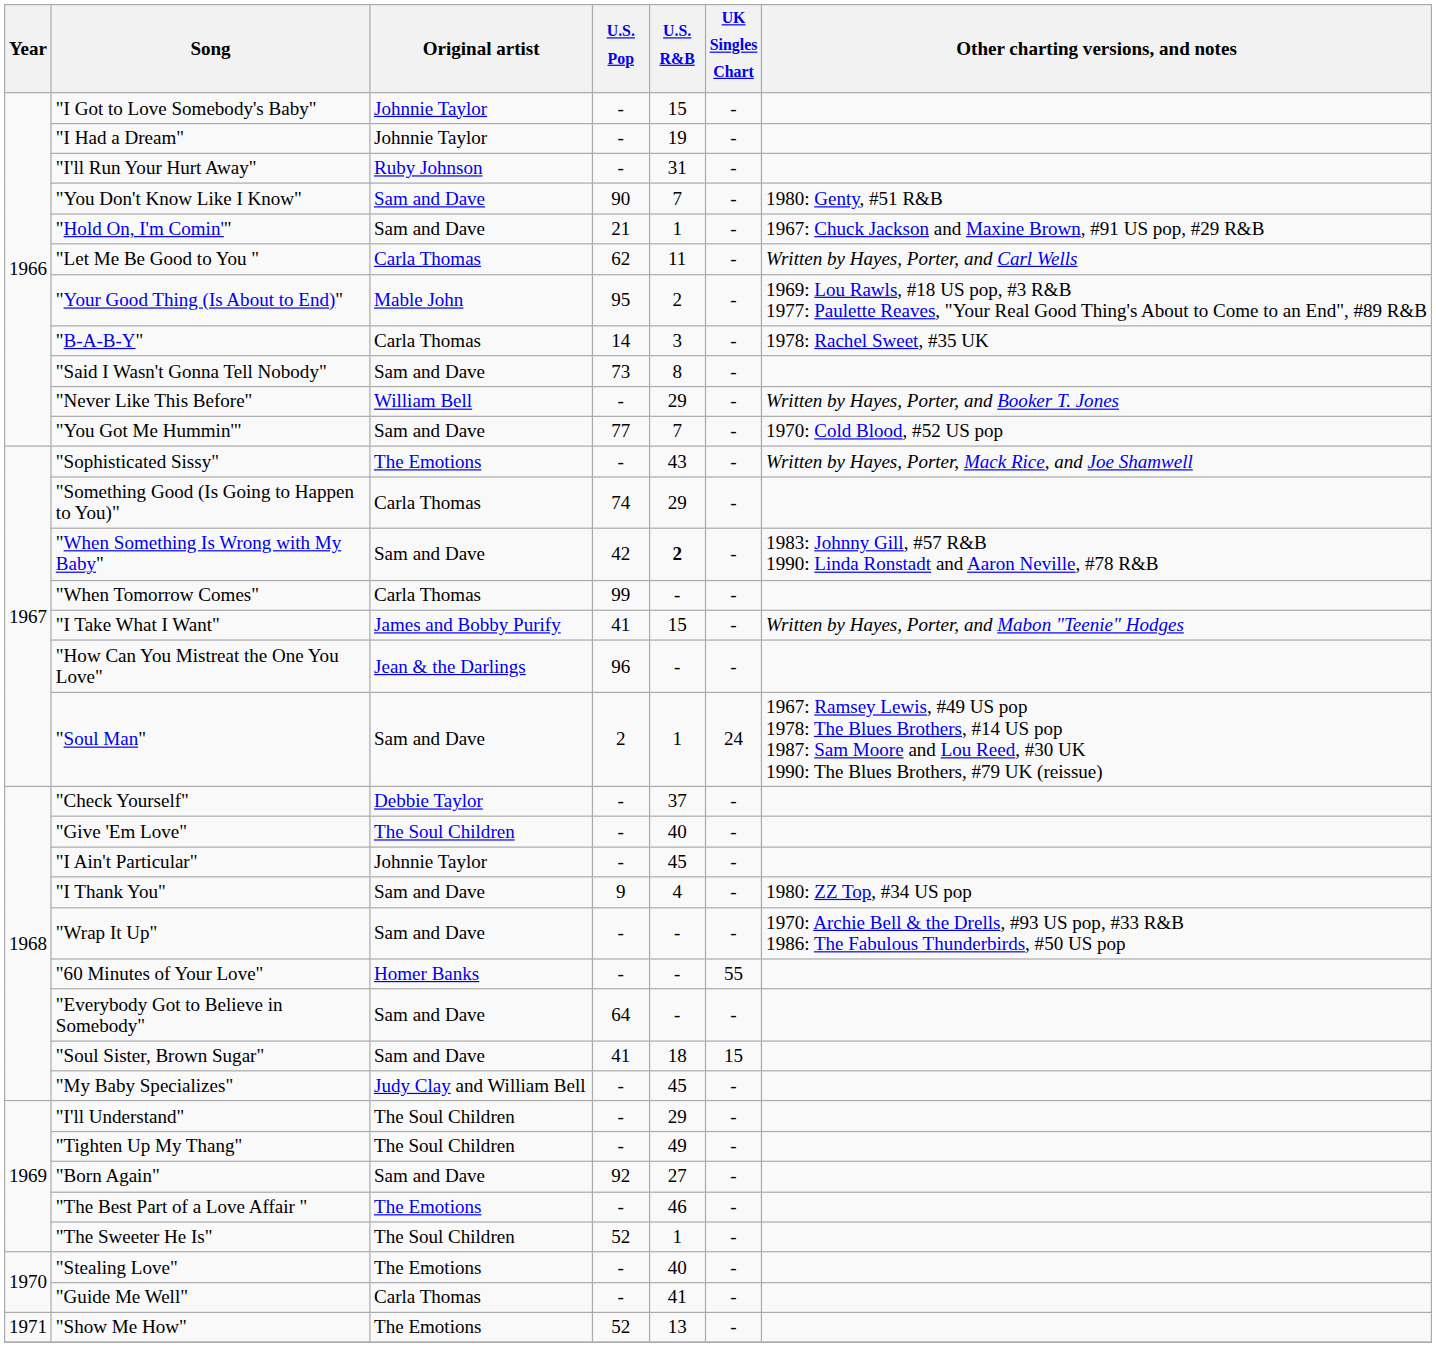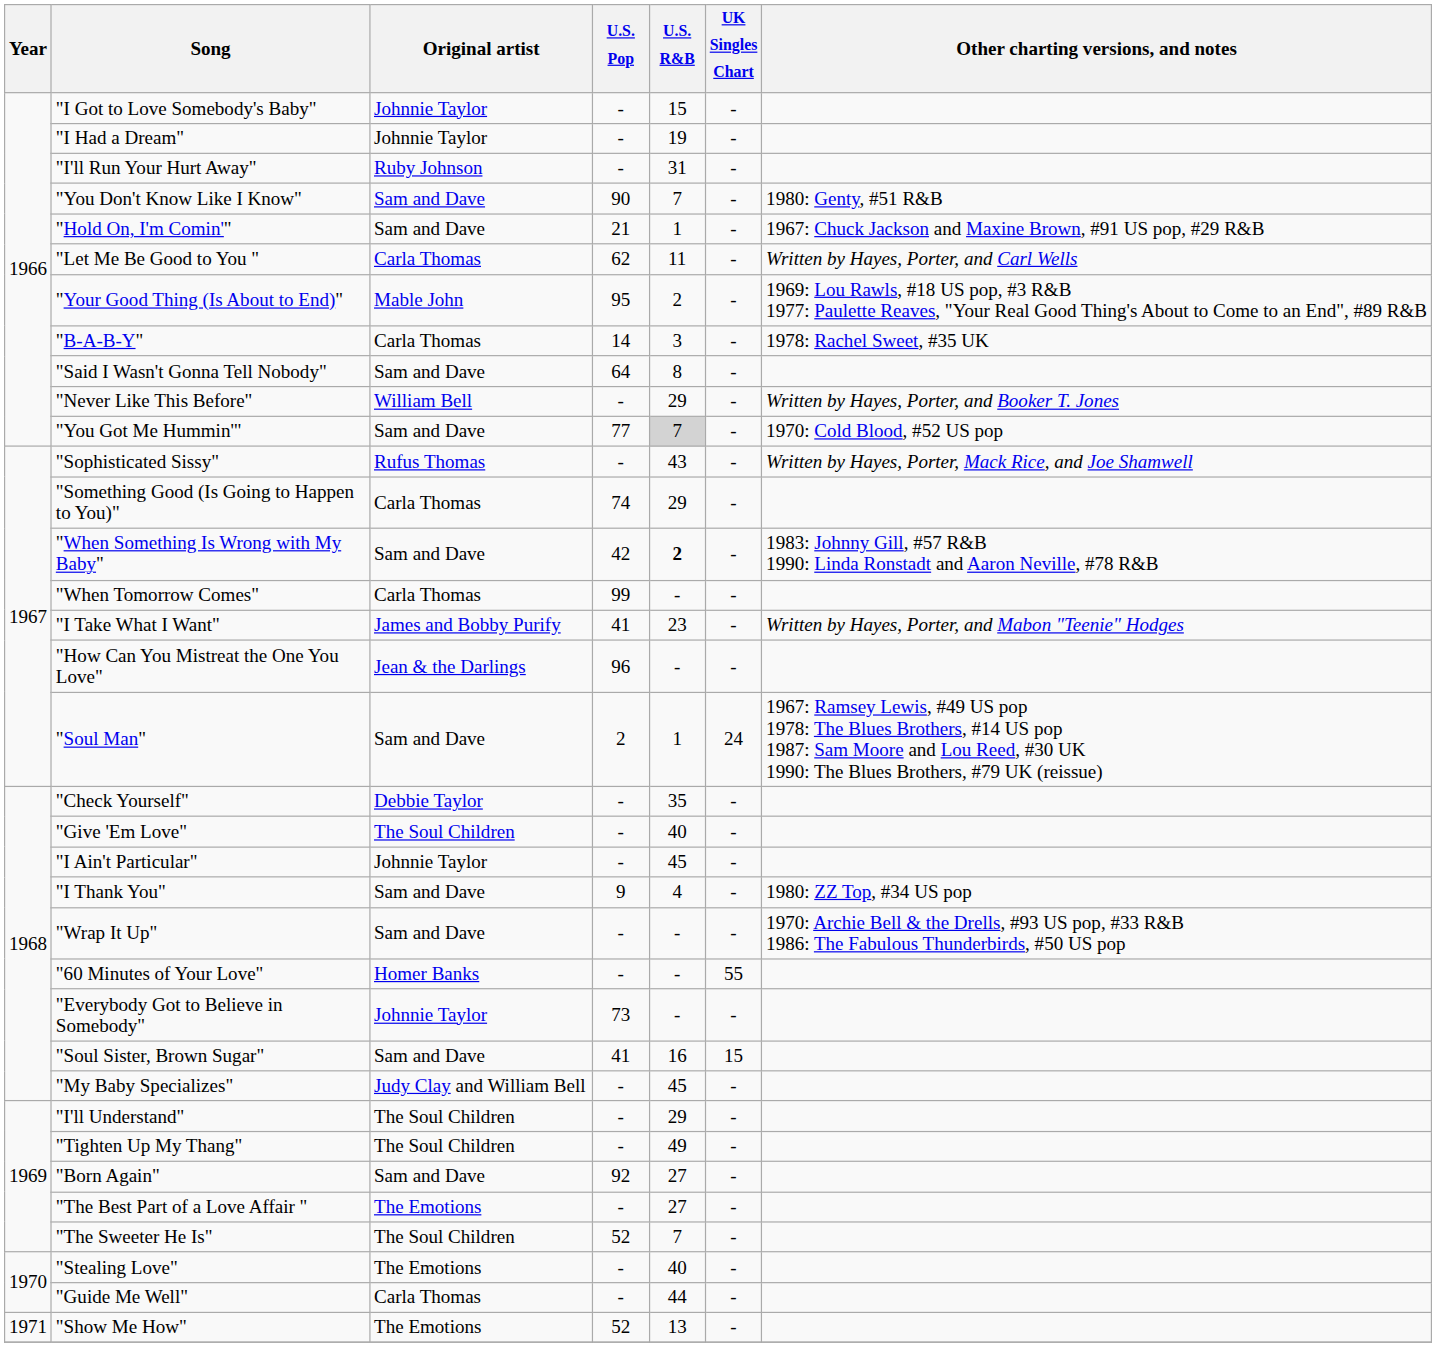 <table class="wikitable">
 <tr>
 <th>Year</th>
 <th width="260">Song</th>
 <th width="180">Original artist</th>
 <th width="40"><sup><a href='#'>U.S. Pop</a></sup></th>
 <th width="40"><sup><a href='#'>U.S. R&B</a></sup></th>
 <th width="40"><sup><a href='#'>UK Singles Chart</a></sup></th>
 <th>Other charting versions, and notes</th>
 </tr>
 <tr>
 <td rowspan="11">1966</td>
 <td>"I Got to Love Somebody's Baby"</td>
 <td><a href='#'>Johnnie Taylor</a></td>
 <td align="center">-</td>
 <td align="center">15</td>
 <td align="center">-</td>
 <td></td>
 </tr>
 <tr>
 <td>"I Had a Dream"</td>
 <td>Johnnie Taylor</td>
 <td align="center">-</td>
 <td align="center">19</td>
 <td align="center">-</td>
 <td></td>
 </tr>
 <tr>
 <td>"I'll Run Your Hurt Away"</td>
 <td><a href='#'>Ruby Johnson</a></td>
 <td align="center">-</td>
 <td align="center">31</td>
 <td align="center">-</td>
 <td></td>
 </tr>
 <tr>
 <td>"You Don't Know Like I Know"</td>
 <td><a href='#'>Sam and Dave</a></td>
 <td align="center">90</td>
 <td align="center">7</td>
 <td align="center">-</td>
 <td>1980: <a href='#'>Genty</a>, #51 R&B</td>
 </tr>
 <tr>
 <td>"<a href='#'>Hold On, I'm Comin'</a>"</td>
 <td>Sam and Dave</td>
 <td align="center">21</td>
 <td align="center">1</td>
 <td align="center">-</td>
 <td>1967: <a href='#'>Chuck Jackson</a> and <a href='#'>Maxine Brown</a>, #91 US pop, #29 R&B<br></td>
 </tr>
 <tr>
 <td>"Let Me Be Good to You "</td>
 <td><a href='#'>Carla Thomas</a></td>
 <td align="center">62</td>
 <td align="center">11</td>
 <td align="center">-</td>
 <td><em>Written by Hayes, Porter, and <a href='#'>Carl Wells</a></em></td>
 </tr>
 <tr>
 <td>"<a href='#'>Your Good Thing (Is About to End)</a>"</td>
 <td><a href='#'>Mable John</a></td>
 <td align="center">95</td>
 <td align="center">2</td>
 <td align="center">-</td>
 <td>1969: <a href='#'>Lou Rawls</a>, #18 US pop, #3 R&B<br>1977: <a href='#'>Paulette Reaves</a>, "Your Real Good Thing's About to Come to an End", #89 R&B</td>
 </tr>
 <tr>
 <td>"<a href='#'>B-A-B-Y</a>"</td>
 <td>Carla Thomas</td>
 <td align="center">14</td>
 <td align="center">3</td>
 <td align="center">-</td>
 <td>1978: <a href='#'>Rachel Sweet</a>, #35 UK</td>
 </tr>
 <tr>
 <td>"Said I Wasn't Gonna Tell Nobody"</td>
 <td>Sam and Dave</td>
-<td align="center">73</td>
+<td align="center">64</td>
 <td align="center">8</td>
 <td align="center">-</td>
 <td></td>
 </tr>
 <tr>
 <td>"Never Like This Before"</td>
 <td><a href='#'>William Bell</a></td>
 <td align="center">-</td>
 <td align="center">29</td>
 <td align="center">-</td>
 <td><em>Written by Hayes, Porter, and <a href='#'>Booker T. Jones</a></em></td>
 </tr>
 <tr>
 <td>"You Got Me Hummin'"</td>
 <td>Sam and Dave</td>
 <td align="center">77</td>
-<td align="center">7</td>
+<td align="center" style="background: lightgrey;">7</td>
 <td align="center">-</td>
 <td>1970: <a href='#'>Cold Blood</a>, #52 US pop</td>
 </tr>
 <tr>
 <td rowspan="7">1967</td>
 <td>"Sophisticated Sissy"</td>
-<td><a href='#'>The Emotions</a></td>
+<td><a href='#'>Rufus Thomas</a></td>
 <td align="center">-</td>
 <td align="center">43</td>
 <td align="center">-</td>
 <td><em>Written by Hayes, Porter, <a href='#'>Mack Rice</a>, and <a href='#'>Joe Shamwell</a></em></td>
 </tr>
 <tr>
 <td>"Something Good (Is Going to Happen to You)"</td>
 <td>Carla Thomas</td>
 <td align="center">74</td>
 <td align="center">29</td>
 <td align="center">-</td>
 <td></td>
 </tr>
 <tr>
 <td>"<a href='#'>When Something Is Wrong with My Baby</a>"</td>
 <td>Sam and Dave</td>
 <td align="center">42</td>
 <td align="center"><strong>2</strong></td>
 <td align="center">-</td>
 <td>1983: <a href='#'>Johnny Gill</a>, #57 R&B<br>1990: <a href='#'>Linda Ronstadt</a> and <a href='#'>Aaron Neville</a>, #78 R&B</td>
 </tr>
 <tr>
 <td>"When Tomorrow Comes"</td>
 <td>Carla Thomas</td>
 <td align="center">99</td>
 <td align="center">-</td>
 <td align="center">-</td>
 <td></td>
 </tr>
 <tr>
 <td>"I Take What I Want"</td>
 <td><a href='#'>James and Bobby Purify</a></td>
 <td align="center">41</td>
-<td align="center">15</td>
+<td align="center">23</td>
 <td align="center">-</td>
 <td><em>Written by Hayes, Porter, and <a href='#'>Mabon "Teenie" Hodges</a></em></td>
 </tr>
 <tr>
 <td>"How Can You Mistreat the One You Love"</td>
 <td><a href='#'>Jean & the Darlings</a></td>
 <td align="center">96</td>
 <td align="center">-</td>
 <td align="center">-</td>
 <td></td>
 </tr>
 <tr>
 <td>"<a href='#'>Soul Man</a>"</td>
 <td>Sam and Dave</td>
 <td align="center">2</td>
 <td align="center">1</td>
 <td align="center">24</td>
 <td>1967: <a href='#'>Ramsey Lewis</a>, #49 US pop<br>1978: <a href='#'>The Blues Brothers</a>, #14 US pop<br>1987: <a href='#'>Sam Moore</a> and <a href='#'>Lou Reed</a>, #30 UK<br>1990: The Blues Brothers, #79 UK (reissue)</td>
 </tr>
 <tr>
 <td rowspan="9">1968</td>
 <td>"Check Yourself"</td>
 <td><a href='#'>Debbie Taylor</a></td>
 <td align="center">-</td>
-<td align="center">37</td>
+<td align="center">35</td>
 <td align="center">-</td>
 <td></td>
 </tr>
 <tr>
 <td>"Give 'Em Love"</td>
 <td><a href='#'>The Soul Children</a></td>
 <td align="center">-</td>
 <td align="center">40</td>
 <td align="center">-</td>
 <td></td>
 </tr>
 <tr>
 <td>"I Ain't Particular"</td>
 <td>Johnnie Taylor</td>
 <td align="center">-</td>
 <td align="center">45</td>
 <td align="center">-</td>
 <td></td>
 </tr>
 <tr>
 <td>"I Thank You"</td>
 <td>Sam and Dave</td>
 <td align="center">9</td>
 <td align="center">4</td>
 <td align="center">-</td>
 <td>1980: <a href='#'>ZZ Top</a>, #34 US pop</td>
 </tr>
 <tr>
 <td>"Wrap It Up"</td>
 <td>Sam and Dave</td>
 <td align="center">-</td>
 <td align="center">-</td>
 <td align="center">-</td>
 <td>1970: <a href='#'>Archie Bell & the Drells</a>, #93 US pop, #33 R&B<br>1986: <a href='#'>The Fabulous Thunderbirds</a>, #50 US pop</td>
 </tr>
 <tr>
 <td>"60 Minutes of Your Love"</td>
 <td><a href='#'>Homer Banks</a></td>
 <td align="center">-</td>
 <td align="center">-</td>
 <td align="center">55</td>
 <td></td>
 </tr>
 <tr>
 <td>"Everybody Got to Believe in Somebody"</td>
-<td>Sam and Dave</td>
-<td align="center">64</td>
+<td><a href='#'>Johnnie Taylor</a></td>
+<td align="center">73</td>
 <td align="center">-</td>
 <td align="center">-</td>
 <td></td>
 </tr>
 <tr>
 <td>"Soul Sister, Brown Sugar"</td>
 <td>Sam and Dave</td>
 <td align="center">41</td>
-<td align="center">18</td>
+<td align="center">16</td>
 <td align="center">15</td>
 <td></td>
 </tr>
 <tr>
 <td>"My Baby Specializes"</td>
 <td><a href='#'>Judy Clay</a> and William Bell</td>
 <td align="center">-</td>
 <td align="center">45</td>
 <td align="center">-</td>
 <td></td>
 </tr>
 <tr>
 <td rowspan="5">1969</td>
 <td>"I'll Understand"</td>
 <td>The Soul Children</td>
 <td align="center">-</td>
 <td align="center">29</td>
 <td align="center">-</td>
 <td></td>
 </tr>
 <tr>
 <td>"Tighten Up My Thang"</td>
 <td>The Soul Children</td>
 <td align="center">-</td>
 <td align="center">49</td>
 <td align="center">-</td>
 <td></td>
 </tr>
 <tr>
 <td>"Born Again"</td>
 <td>Sam and Dave</td>
 <td align="center">92</td>
 <td align="center">27</td>
 <td align="center">-</td>
 <td></td>
 </tr>
 <tr>
 <td>"The Best Part of a Love Affair "</td>
 <td><a href='#'>The Emotions</a></td>
 <td align="center">-</td>
-<td align="center">46</td>
+<td align="center">27</td>
 <td align="center">-</td>
 <td></td>
 </tr>
 <tr>
 <td>"The Sweeter He Is"</td>
 <td>The Soul Children</td>
 <td align="center">52</td>
-<td align="center">1</td>
+<td align="center">7</td>
 <td align="center">-</td>
 <td></td>
 </tr>
 <tr>
 <td rowspan="2">1970</td>
 <td>"Stealing Love"</td>
 <td>The Emotions</td>
 <td align="center">-</td>
 <td align="center">40</td>
 <td align="center">-</td>
 <td></td>
 </tr>
 <tr>
 <td>"Guide Me Well"</td>
 <td>Carla Thomas</td>
 <td align="center">-</td>
-<td align="center">41</td>
+<td align="center">44</td>
 <td align="center">-</td>
 <td></td>
 </tr>
 <tr>
 <td rowspan="1">1971</td>
 <td>"Show Me How"</td>
 <td>The Emotions</td>
 <td align="center">52</td>
 <td align="center">13</td>
 <td align="center">-</td>
 <td></td>
 </tr>
 <tr>
 </tr>
 </table>
